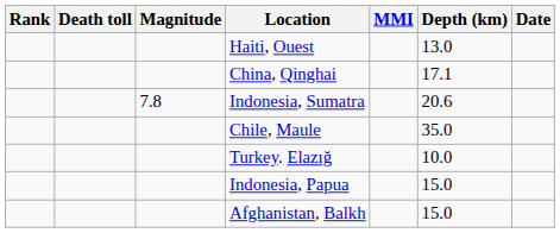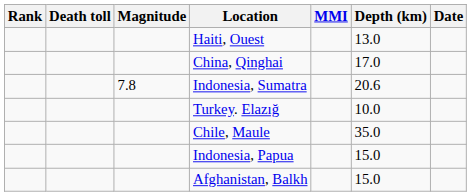 <table class="sortable wikitable" style="font-size:100%;">
 <tr>
 <th>Rank</th>
 <th>Death toll</th>
 <th>Magnitude</th>
 <th>Location</th>
 <th><a href='#'>MMI</a></th>
 <th>Depth (km)</th>
 <th>Date</th>
 </tr>
 <tr>
 <td></td>
 <td></td>
 <td></td>
 <td> <a href='#'>Haiti</a>, <a href='#'>Ouest</a></td>
 <td></td>
 <td>13.0</td>
 <td></td>
 </tr>
 <tr>
 <td></td>
 <td></td>
 <td></td>
 <td> <a href='#'>China</a>, <a href='#'>Qinghai</a></td>
 <td></td>
-<td>17.1</td>
+<td>17.0</td>
 <td></td>
 </tr>
 <tr>
 <td></td>
 <td></td>
 <td>7.8</td>
 <td> <a href='#'>Indonesia</a>, <a href='#'>Sumatra</a></td>
 <td></td>
 <td>20.6</td>
 <td></td>
 </tr>
 <tr>
 <td></td>
 <td></td>
 <td></td>
-<td> <a href='#'>Chile</a>, <a href='#'>Maule</a></td>
+<td> <a href='#'>Turkey</a>. <a href='#'>Elazığ</a></td>
 <td></td>
-<td>35.0</td>
+<td>10.0</td>
 <td></td>
 </tr>
 <tr>
 <td></td>
 <td></td>
 <td></td>
-<td> <a href='#'>Turkey</a>. <a href='#'>Elazığ</a></td>
+<td> <a href='#'>Chile</a>, <a href='#'>Maule</a></td>
 <td></td>
-<td>10.0</td>
+<td>35.0</td>
 <td></td>
 </tr>
 <tr>
 <td></td>
 <td></td>
 <td></td>
 <td> <a href='#'>Indonesia</a>, <a href='#'>Papua</a></td>
 <td></td>
 <td>15.0</td>
 <td></td>
 </tr>
 <tr>
 <td></td>
 <td></td>
 <td></td>
 <td> <a href='#'>Afghanistan</a>, <a href='#'>Balkh</a></td>
 <td></td>
 <td>15.0</td>
 <td></td>
 </tr>
 </table>
